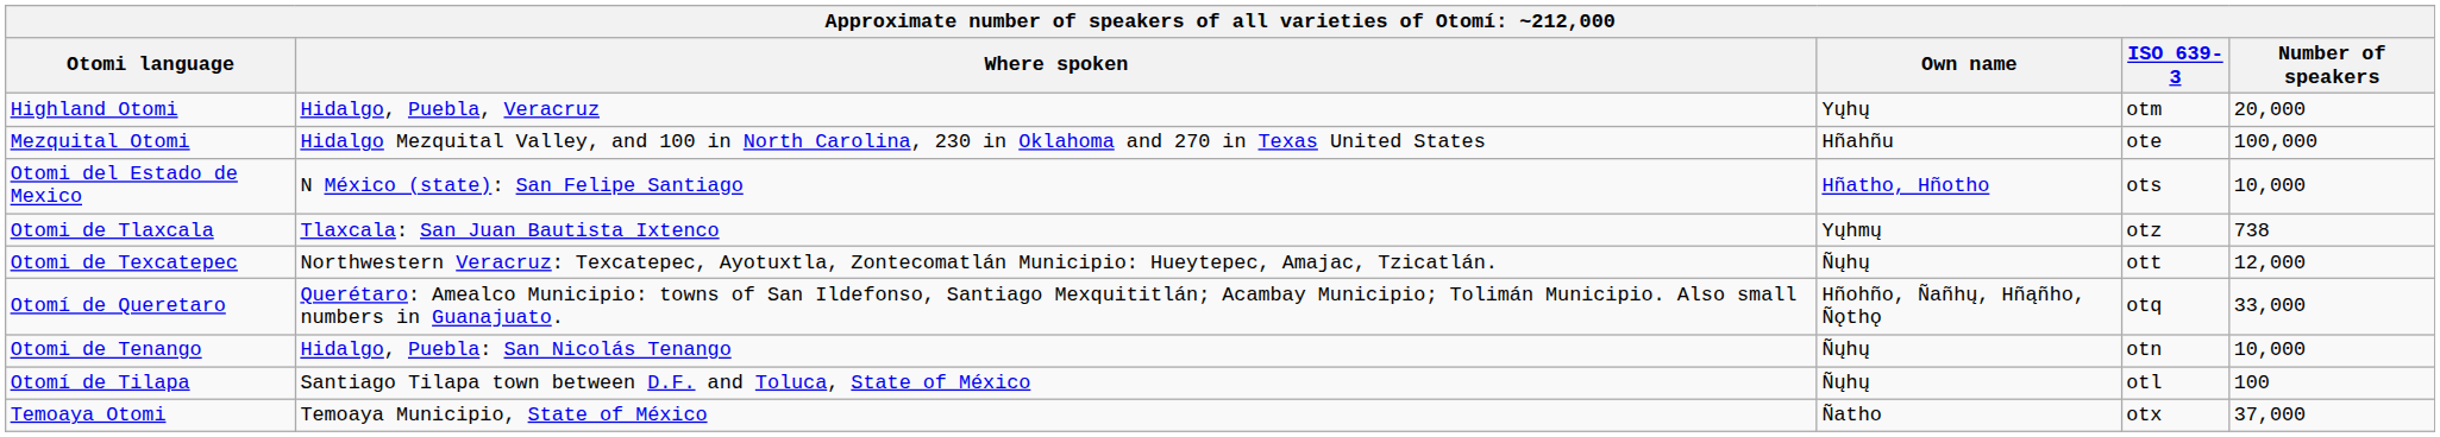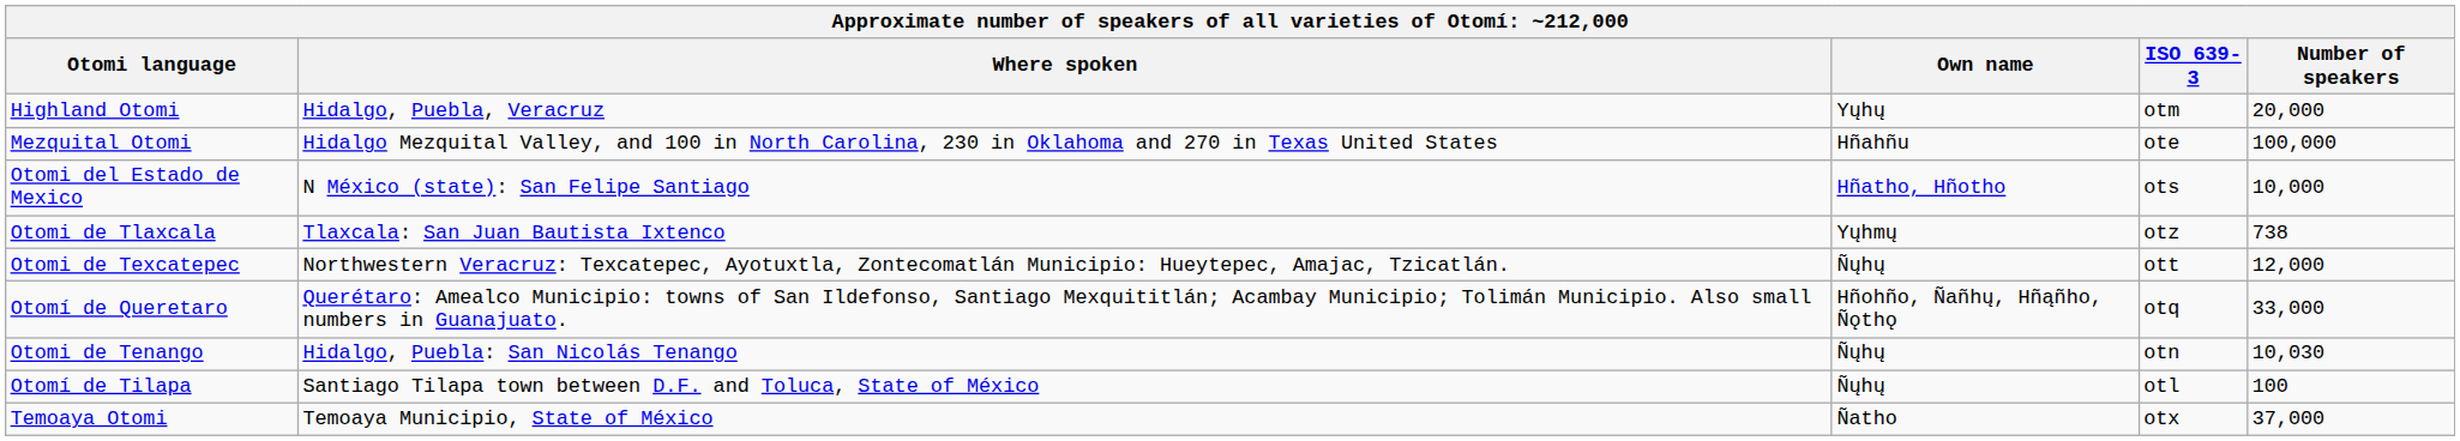 <table class="wikitable collapsible collapsed" style="width:100%;">
 <tr>
 <th colspan=5>Approximate number of speakers of all varieties of Otomí: ~212,000</th>
 </tr>
 <tr>
 <th>Otomi language</th>
 <th>Where spoken</th>
 <th>Own name</th>
 <th><a href='#'>ISO 639-3</a></th>
 <th>Number of speakers</th>
 </tr>
 <tr>
 <td><a href='#'>Highland Otomi</a></td>
 <td><a href='#'>Hidalgo</a>, <a href='#'>Puebla</a>, <a href='#'>Veracruz</a></td>
 <td>Yųhų</td>
 <td>otm</td>
 <td>20,000</td>
 </tr>
 <tr>
 <td><a href='#'>Mezquital Otomi</a></td>
 <td><a href='#'>Hidalgo</a> Mezquital Valley, and 100 in <a href='#'>North Carolina</a>, 230 in <a href='#'>Oklahoma</a> and 270 in <a href='#'>Texas</a> United States</td>
 <td>Hñahñu</td>
 <td>ote</td>
 <td>100,000</td>
 </tr>
 <tr>
 <td><a href='#'>Otomi del Estado de Mexico</a></td>
 <td>N <a href='#'>México (state)</a>: <a href='#'>San Felipe Santiago</a></td>
 <td><a href='#'>Hñatho, Hñotho</a></td>
 <td>ots</td>
 <td>10,000</td>
 </tr>
 <tr>
 <td><a href='#'>Otomi de Tlaxcala</a></td>
 <td><a href='#'>Tlaxcala</a>: <a href='#'>San Juan Bautista Ixtenco</a></td>
 <td>Yųhmų</td>
 <td>otz</td>
 <td>738</td>
 </tr>
 <tr>
 <td><a href='#'>Otomi de Texcatepec</a></td>
 <td>Northwestern <a href='#'>Veracruz</a>: Texcatepec, Ayotuxtla, Zontecomatlán Municipio: Hueytepec, Amajac, Tzicatlán.</td>
 <td>Ñųhų</td>
 <td>ott</td>
 <td>12,000</td>
 </tr>
 <tr>
 <td><a href='#'>Otomí de Queretaro</a></td>
 <td><a href='#'>Querétaro</a>: Amealco Municipio: towns of San Ildefonso, Santiago Mexquititlán; Acambay Municipio; Tolimán Municipio. Also small numbers in <a href='#'>Guanajuato</a>.</td>
 <td>Hñohño, Ñañhų, Hñąñho, Ñǫthǫ</td>
 <td>otq</td>
 <td>33,000</td>
 </tr>
 <tr>
 <td><a href='#'>Otomi de Tenango</a></td>
 <td><a href='#'>Hidalgo</a>, <a href='#'>Puebla</a>: <a href='#'>San Nicolás Tenango</a></td>
 <td>Ñųhų</td>
 <td>otn</td>
-<td>10,000</td>
+<td>10,030</td>
 </tr>
 <tr>
 <td><a href='#'>Otomí de Tilapa</a></td>
 <td>Santiago Tilapa town between <a href='#'>D.F.</a> and <a href='#'>Toluca</a>, <a href='#'>State of México</a></td>
 <td>Ñųhų</td>
 <td>otl</td>
 <td>100</td>
 </tr>
 <tr>
 <td><a href='#'>Temoaya Otomi</a></td>
 <td>Temoaya Municipio, <a href='#'>State of México</a></td>
 <td>Ñatho</td>
 <td>otx</td>
 <td>37,000</td>
 </tr>
 </table>
